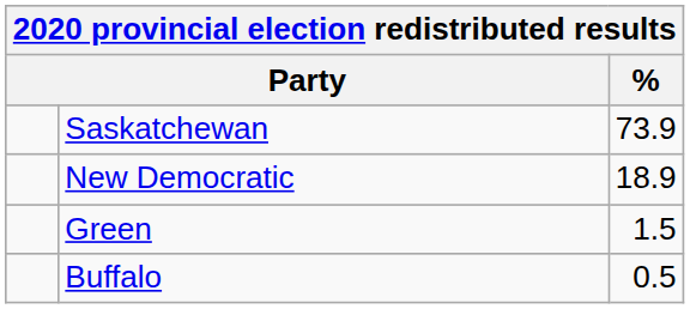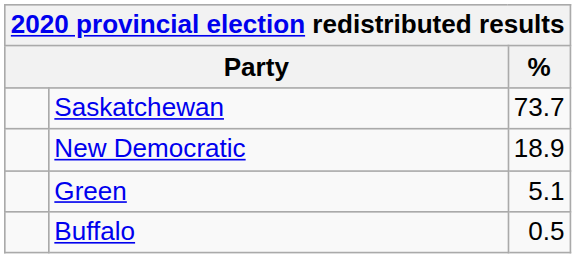 <table class="wikitable">
 <tr>
 <th colspan="4"><a href='#'>2020 provincial election</a> redistributed results</th>
 </tr>
 <tr>
 <th bgcolor="#DDDDFF" width="130px" colspan="2">Party</th>
 <th bgcolor="#DDDDFF" width="30px">%</th>
 </tr>
 <tr>
 <td> </td>
 <td><a href='#'>Saskatchewan</a></td>
-<td align=right>73.9</td>
+<td align=right>73.7</td>
 </tr>
 <tr>
 <td> </td>
 <td><a href='#'>New Democratic</a></td>
 <td align=right>18.9</td>
 </tr>
 <tr>
 <td> </td>
 <td><a href='#'>Green</a></td>
-<td align=right>1.5</td>
+<td align=right>5.1</td>
 </tr>
 <tr>
 <td> </td>
 <td><a href='#'>Buffalo</a></td>
 <td align=right>0.5</td>
 </tr>
 </table>
